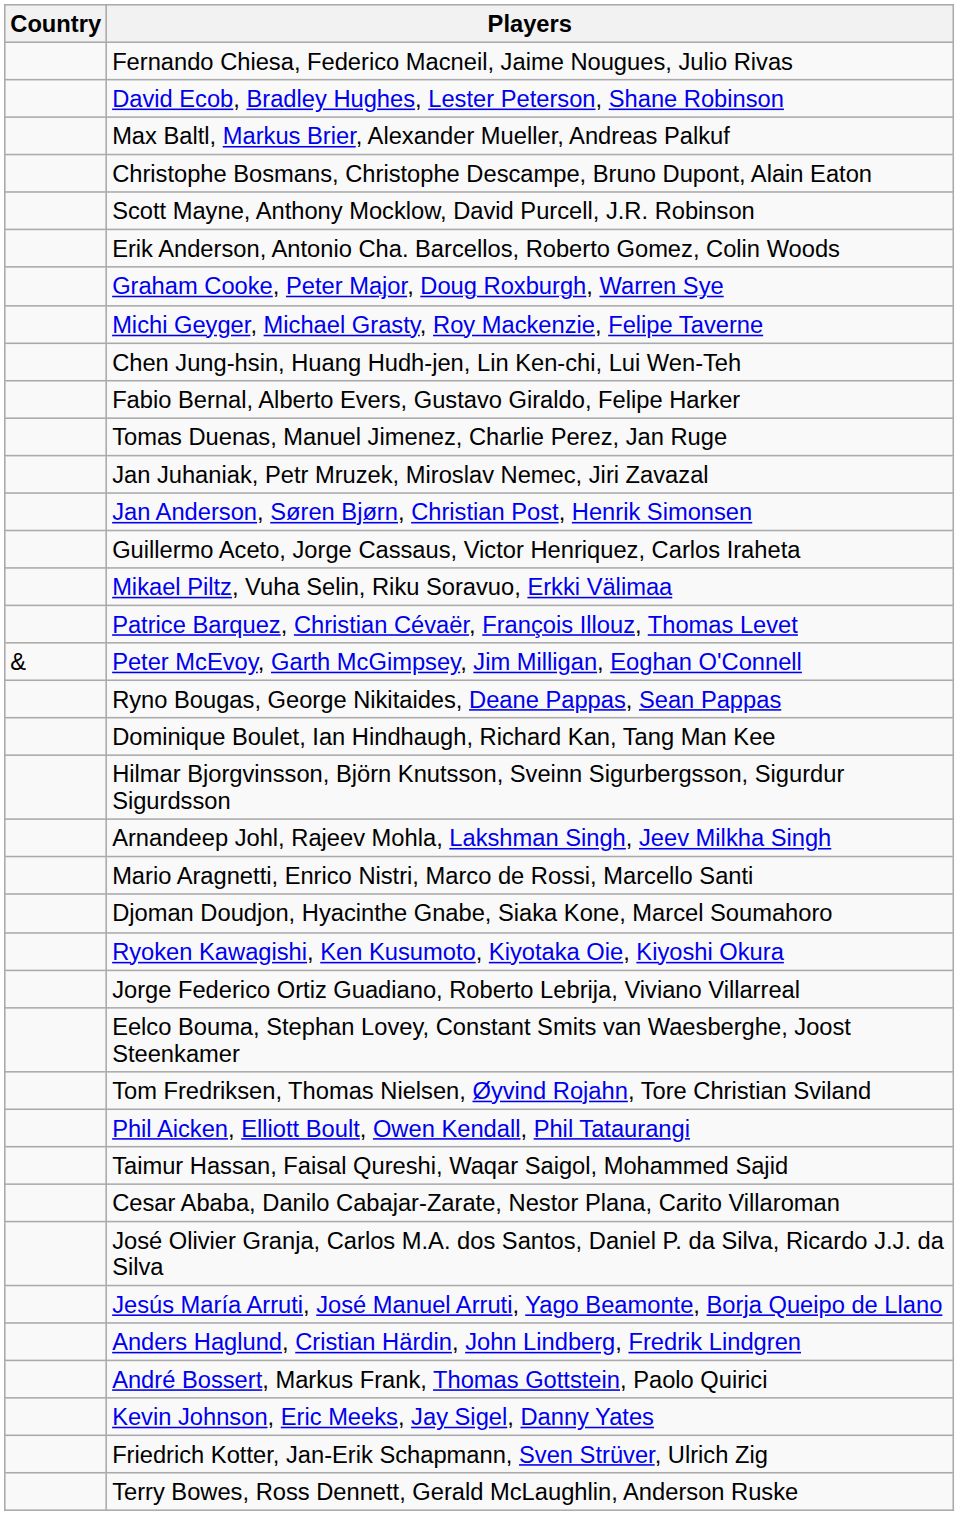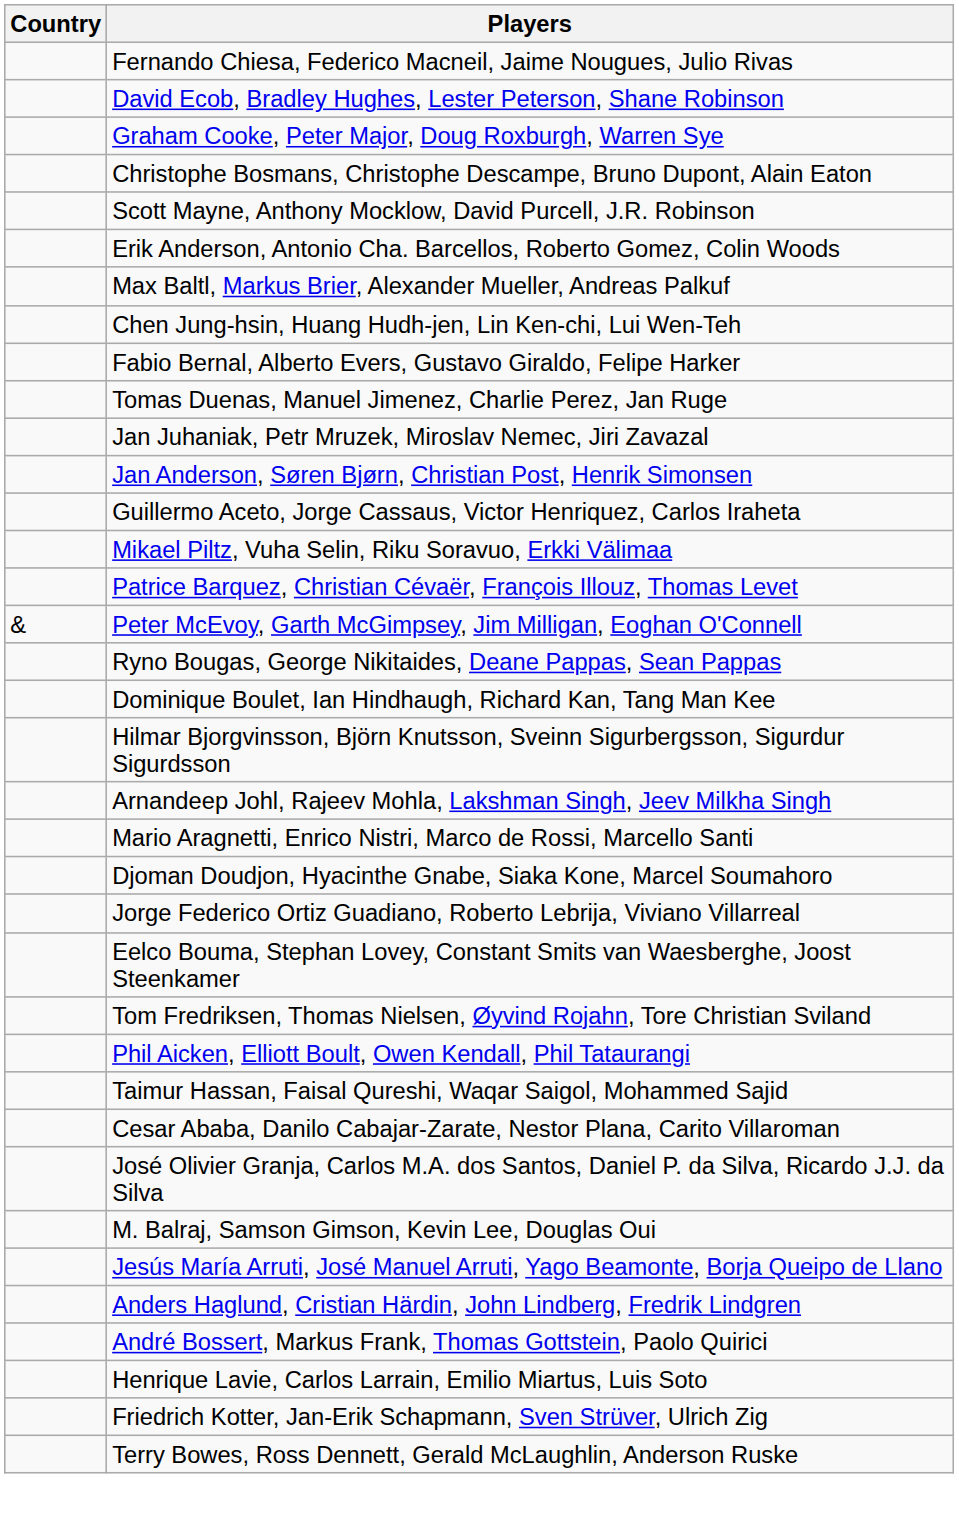 <table class="wikitable" style="font-size:95%;">
 <tr>
 <th>Country</th>
 <th>Players</th>
 </tr>
 <tr>
 <td></td>
 <td>Fernando Chiesa, Federico Macneil, Jaime Nougues, Julio Rivas</td>
 </tr>
 <tr>
 <td></td>
 <td><a href='#'>David Ecob</a>, <a href='#'>Bradley Hughes</a>, <a href='#'>Lester Peterson</a>, <a href='#'>Shane Robinson</a></td>
 </tr>
 <tr>
 <td></td>
-<td>Max Baltl, <a href='#'>Markus Brier</a>, Alexander Mueller, Andreas Palkuf</td>
+<td><a href='#'>Graham Cooke</a>, <a href='#'>Peter Major</a>, <a href='#'>Doug Roxburgh</a>, <a href='#'>Warren Sye</a></td>
 </tr>
 <tr>
 <td></td>
 <td>Christophe Bosmans, Christophe Descampe, Bruno Dupont, Alain Eaton</td>
 </tr>
 <tr>
 <td></td>
 <td>Scott Mayne, Anthony Mocklow, David Purcell, J.R. Robinson</td>
 </tr>
 <tr>
 <td></td>
 <td>Erik Anderson, Antonio Cha. Barcellos, Roberto Gomez, Colin Woods</td>
 </tr>
 <tr>
 <td></td>
-<td><a href='#'>Graham Cooke</a>, <a href='#'>Peter Major</a>, <a href='#'>Doug Roxburgh</a>, <a href='#'>Warren Sye</a></td>
-</tr>
-<tr>
-<td></td>
-<td><a href='#'>Michi Geyger</a>, <a href='#'>Michael Grasty</a>, <a href='#'>Roy Mackenzie</a>, <a href='#'>Felipe Taverne</a></td>
+<td>Max Baltl, <a href='#'>Markus Brier</a>, Alexander Mueller, Andreas Palkuf</td>
 </tr>
 <tr>
 <td></td>
 <td>Chen Jung-hsin, Huang Hudh-jen, Lin Ken-chi, Lui Wen-Teh</td>
 </tr>
 <tr>
 <td></td>
 <td>Fabio Bernal, Alberto Evers, Gustavo Giraldo, Felipe Harker</td>
 </tr>
 <tr>
 <td></td>
 <td>Tomas Duenas, Manuel Jimenez, Charlie Perez, Jan Ruge</td>
 </tr>
 <tr>
 <td></td>
 <td>Jan Juhaniak, Petr Mruzek, Miroslav Nemec, Jiri Zavazal</td>
 </tr>
 <tr>
 <td></td>
 <td><a href='#'>Jan Anderson</a>, <a href='#'>Søren Bjørn</a>, <a href='#'>Christian Post</a>, <a href='#'>Henrik Simonsen</a></td>
 </tr>
 <tr>
 <td></td>
 <td>Guillermo Aceto, Jorge Cassaus, Victor Henriquez, Carlos Iraheta</td>
 </tr>
 <tr>
 <td></td>
 <td><a href='#'>Mikael Piltz</a>, Vuha Selin, Riku Soravuo, <a href='#'>Erkki Välimaa</a></td>
 </tr>
 <tr>
 <td></td>
 <td><a href='#'>Patrice Barquez</a>, <a href='#'>Christian Cévaër</a>, <a href='#'>François Illouz</a>, <a href='#'>Thomas Levet</a></td>
 </tr>
 <tr>
 <td> & </td>
 <td><a href='#'>Peter McEvoy</a>, <a href='#'>Garth McGimpsey</a>, <a href='#'>Jim Milligan</a>, <a href='#'>Eoghan O'Connell</a></td>
 </tr>
 <tr>
 <td></td>
 <td>Ryno Bougas, George Nikitaides, <a href='#'>Deane Pappas</a>, <a href='#'>Sean Pappas</a></td>
 </tr>
 <tr>
 <td></td>
 <td>Dominique Boulet, Ian Hindhaugh, Richard Kan, Tang Man Kee</td>
 </tr>
 <tr>
 <td></td>
 <td>Hilmar Bjorgvinsson, Björn Knutsson, Sveinn Sigurbergsson, Sigurdur Sigurdsson</td>
 </tr>
 <tr>
 <td></td>
 <td>Arnandeep Johl, Rajeev Mohla, <a href='#'>Lakshman Singh</a>, <a href='#'>Jeev Milkha Singh</a></td>
 </tr>
 <tr>
 <td></td>
 <td>Mario Aragnetti, Enrico Nistri, Marco de Rossi, Marcello Santi</td>
 </tr>
 <tr>
 <td></td>
 <td>Djoman Doudjon, Hyacinthe Gnabe, Siaka Kone, Marcel Soumahoro</td>
 </tr>
 <tr>
 <td></td>
-<td><a href='#'>Ryoken Kawagishi</a>, <a href='#'>Ken Kusumoto</a>, <a href='#'>Kiyotaka Oie</a>, <a href='#'>Kiyoshi Okura</a></td>
-</tr>
-<tr>
-<td></td>
 <td>Jorge Federico Ortiz Guadiano, Roberto Lebrija, Viviano Villarreal</td>
 </tr>
 <tr>
 <td></td>
 <td>Eelco Bouma, Stephan Lovey, Constant Smits van Waesberghe, Joost Steenkamer</td>
 </tr>
 <tr>
 <td></td>
 <td>Tom Fredriksen, Thomas Nielsen, <a href='#'>Øyvind Rojahn</a>, Tore Christian Sviland</td>
 </tr>
 <tr>
 <td></td>
 <td><a href='#'>Phil Aicken</a>, <a href='#'>Elliott Boult</a>, <a href='#'>Owen Kendall</a>, <a href='#'>Phil Tataurangi</a></td>
 </tr>
 <tr>
 <td></td>
 <td>Taimur Hassan, Faisal Qureshi, Waqar Saigol, Mohammed Sajid</td>
 </tr>
 <tr>
 <td></td>
 <td>Cesar Ababa, Danilo Cabajar-Zarate, Nestor Plana, Carito Villaroman</td>
 </tr>
 <tr>
 <td></td>
 <td>José Olivier Granja, Carlos M.A. dos Santos, Daniel P. da Silva, Ricardo J.J. da Silva</td>
 </tr>
 <tr>
 <td></td>
+<td>M. Balraj, Samson Gimson, Kevin Lee, Douglas Oui</td>
+</tr>
+<tr>
+<td></td>
 <td><a href='#'>Jesús María Arruti</a>, <a href='#'>José Manuel Arruti</a>, <a href='#'>Yago Beamonte</a>, <a href='#'>Borja Queipo de Llano</a></td>
 </tr>
 <tr>
 <td></td>
 <td><a href='#'>Anders Haglund</a>, <a href='#'>Cristian Härdin</a>, <a href='#'>John Lindberg</a>, <a href='#'>Fredrik Lindgren</a></td>
 </tr>
 <tr>
 <td></td>
 <td><a href='#'>André Bossert</a>, Markus Frank, <a href='#'>Thomas Gottstein</a>, Paolo Quirici</td>
 </tr>
 <tr>
 <td></td>
-<td><a href='#'>Kevin Johnson</a>, <a href='#'>Eric Meeks</a>, <a href='#'>Jay Sigel</a>, <a href='#'>Danny Yates</a></td>
+<td>Henrique Lavie, Carlos Larrain, Emilio Miartus, Luis Soto</td>
 </tr>
 <tr>
 <td></td>
 <td>Friedrich Kotter, Jan-Erik Schapmann, <a href='#'>Sven Strüver</a>, Ulrich Zig</td>
 </tr>
 <tr>
 <td></td>
 <td>Terry Bowes, Ross Dennett, Gerald McLaughlin, Anderson Ruske</td>
 </tr>
 </table>
